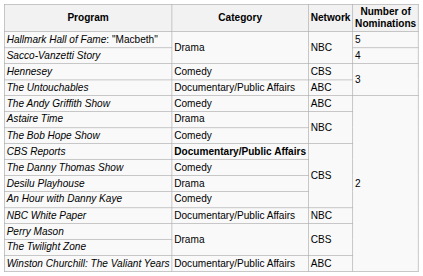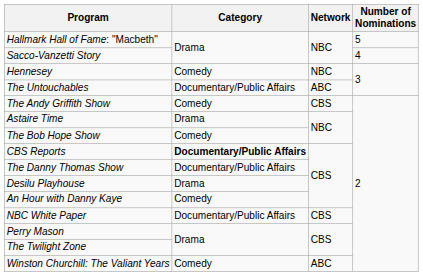 <table class="wikitable">
 <tr>
 <th>Program</th>
 <th>Category</th>
 <th>Network</th>
 <th>Number of<br>Nominations</th>
 </tr>
 <tr>
 <td><em>Hallmark Hall of Fame</em>: "Macbeth"</td>
 <td rowspan="2">Drama</td>
 <td rowspan="2">NBC</td>
 <td>5</td>
 </tr>
 <tr>
 <td><em>Sacco-Vanzetti Story</em></td>
 <td>4</td>
 </tr>
 <tr>
 <td><em>Hennesey</em></td>
 <td>Comedy</td>
-<td>CBS</td>
+<td>NBC</td>
 <td rowspan="2">3</td>
 </tr>
 <tr>
 <td><em>The Untouchables</em></td>
 <td>Documentary/Public Affairs</td>
 <td>ABC</td>
 </tr>
 <tr>
 <td><em>The Andy Griffith Show</em></td>
 <td>Comedy</td>
-<td>ABC</td>
+<td>CBS</td>
 <td rowspan="11">2</td>
 </tr>
 <tr>
 <td><em>Astaire Time</em></td>
 <td>Drama</td>
 <td rowspan="2">NBC</td>
 </tr>
 <tr>
 <td><em>The Bob Hope Show</em></td>
 <td>Comedy</td>
 </tr>
 <tr>
 <td><em>CBS Reports</em></td>
 <td><strong>Documentary/Public Affairs</strong></td>
 <td rowspan="4">CBS</td>
 </tr>
 <tr>
 <td><em>The Danny Thomas Show</em></td>
-<td>Comedy</td>
+<td>Documentary/Public Affairs</td>
 </tr>
 <tr>
 <td><em>Desilu Playhouse</em></td>
 <td>Drama</td>
 </tr>
 <tr>
 <td><em>An Hour with Danny Kaye</em></td>
 <td>Comedy</td>
 </tr>
 <tr>
 <td><em>NBC White Paper</em></td>
 <td>Documentary/Public Affairs</td>
-<td>NBC</td>
+<td>CBS</td>
 </tr>
 <tr>
 <td><em>Perry Mason</em></td>
 <td rowspan="2">Drama</td>
 <td rowspan="2">CBS</td>
 </tr>
 <tr>
 <td><em>The Twilight Zone</em></td>
 </tr>
 <tr>
 <td><em>Winston Churchill: The Valiant Years</em></td>
-<td>Documentary/Public Affairs</td>
+<td>Comedy</td>
 <td>ABC</td>
 </tr>
 </table>
